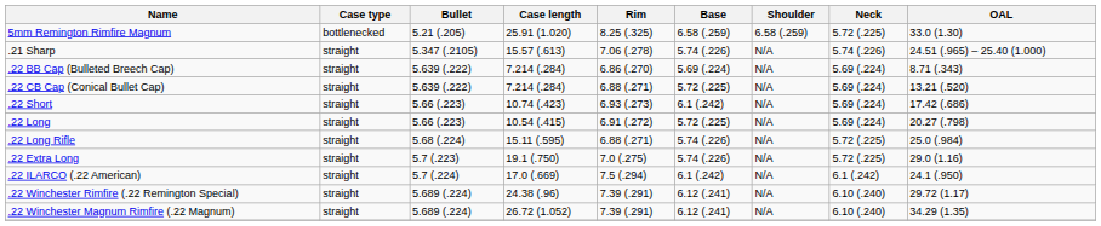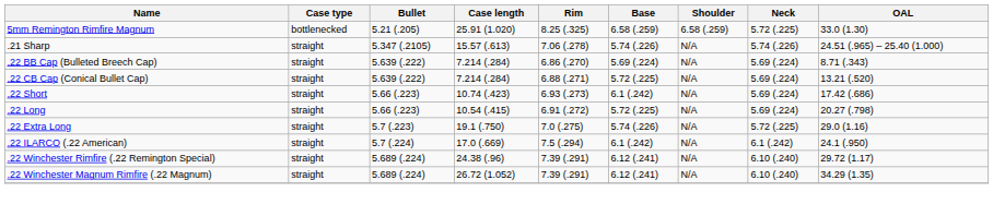 <table class="wikitable sortable" style="font-size: 9pt; width:1200px; text-align:left">
 <tr>
 <th>Name</th>
 <th>Case type</th>
 <th>Bullet</th>
 <th>Case length</th>
 <th>Rim</th>
 <th>Base</th>
 <th>Shoulder</th>
 <th>Neck</th>
 <th>OAL</th>
 </tr>
 <tr>
 <td><a href='#'>5mm Remington Rimfire Magnum</a></td>
 <td>bottlenecked</td>
 <td>5.21 (.205)</td>
 <td>25.91 (1.020)</td>
 <td>8.25 (.325)</td>
 <td>6.58 (.259)</td>
 <td>6.58 (.259)</td>
 <td>5.72 (.225)</td>
 <td>33.0 (1.30)</td>
 </tr>
 <tr>
 <td>.21 Sharp</td>
 <td>straight</td>
 <td>5.347 (.2105)</td>
 <td>15.57 (.613)</td>
 <td>7.06 (.278)</td>
 <td>5.74 (.226)</td>
 <td>N/A</td>
 <td>5.74 (.226)</td>
 <td>24.51 (.965) – 25.40 (1.000)</td>
 </tr>
 <tr>
 <td><a href='#'>.22 BB Cap</a> (Bulleted Breech Cap)</td>
 <td>straight</td>
 <td>5.639 (.222)</td>
 <td>7.214 (.284)</td>
 <td>6.86 (.270)</td>
 <td>5.69 (.224)</td>
 <td>N/A</td>
 <td>5.69 (.224)</td>
 <td>8.71 (.343)</td>
 </tr>
 <tr>
 <td><a href='#'>.22 CB Cap</a> (Conical Bullet Cap)</td>
 <td>straight</td>
 <td>5.639 (.222)</td>
 <td>7.214 (.284)</td>
 <td>6.88 (.271)</td>
 <td>5.72 (.225)</td>
 <td>N/A</td>
 <td>5.69 (.224)</td>
 <td>13.21 (.520)</td>
 </tr>
 <tr>
 <td><a href='#'>.22 Short</a></td>
 <td>straight</td>
 <td>5.66 (.223)</td>
 <td>10.74 (.423)</td>
 <td>6.93 (.273)</td>
 <td>6.1 (.242)</td>
 <td>N/A</td>
 <td>5.69 (.224)</td>
 <td>17.42 (.686)</td>
 </tr>
 <tr>
 <td><a href='#'>.22 Long</a></td>
 <td>straight</td>
 <td>5.66 (.223)</td>
 <td>10.54 (.415)</td>
 <td>6.91 (.272)</td>
 <td>5.72 (.225)</td>
 <td>N/A</td>
 <td>5.69 (.224)</td>
 <td>20.27 (.798)</td>
 </tr>
 <tr>
-<td><a href='#'>.22 Long Rifle</a></td>
-<td>straight</td>
-<td>5.68 (.224)</td>
-<td>15.11 (.595)</td>
-<td>6.88 (.271)</td>
-<td>5.74 (.226)</td>
-<td>N/A</td>
-<td>5.72 (.225)</td>
-<td>25.0 (.984)</td>
-</tr>
-<tr>
 <td><a href='#'>.22 Extra Long</a></td>
 <td>straight</td>
 <td>5.7 (.223)</td>
 <td>19.1 (.750)</td>
 <td>7.0 (.275)</td>
 <td>5.74 (.226)</td>
 <td>N/A</td>
 <td>5.72 (.225)</td>
 <td>29.0 (1.16)</td>
 </tr>
 <tr>
 <td><a href='#'>.22 ILARCO</a> (.22 American)</td>
 <td>straight</td>
 <td>5.7 (.224)</td>
 <td>17.0 (.669)</td>
 <td>7.5 (.294)</td>
 <td>6.1 (.242)</td>
 <td>N/A</td>
 <td>6.1 (.242)</td>
 <td>24.1 (.950)</td>
 </tr>
 <tr>
 <td><a href='#'>.22 Winchester Rimfire</a> (.22 Remington Special)</td>
 <td>straight</td>
 <td>5.689 (.224)</td>
 <td>24.38 (.96)</td>
 <td>7.39 (.291)</td>
 <td>6.12 (.241)</td>
 <td>N/A</td>
 <td>6.10 (.240)</td>
 <td>29.72 (1.17)</td>
 </tr>
 <tr>
 <td><a href='#'>.22 Winchester Magnum Rimfire</a> (.22 Magnum)</td>
 <td>straight</td>
 <td>5.689 (.224)</td>
 <td>26.72 (1.052)</td>
 <td>7.39 (.291)</td>
 <td>6.12 (.241)</td>
 <td>N/A</td>
 <td>6.10 (.240)</td>
 <td>34.29 (1.35)</td>
 </tr>
 <tr>
 </tr>
 </table>
